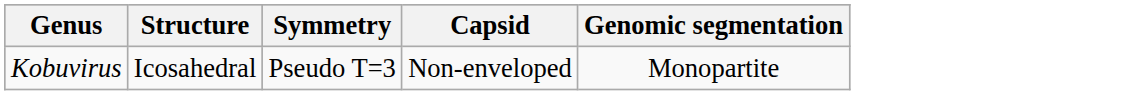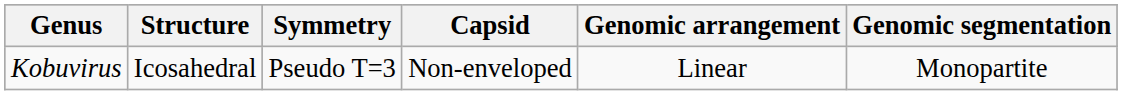 <table class="wikitable sortable" style="text-align:center">
 <tr>
 <th>Genus</th>
 <th>Structure</th>
 <th>Symmetry</th>
 <th>Capsid</th>
+<th>Genomic arrangement</th>
 <th>Genomic segmentation</th>
 </tr>
 <tr>
 <td><em>Kobuvirus</em></td>
 <td>Icosahedral</td>
 <td>Pseudo T=3</td>
 <td>Non-enveloped</td>
+<td>Linear</td>
 <td>Monopartite</td>
 </tr>
 </table>
